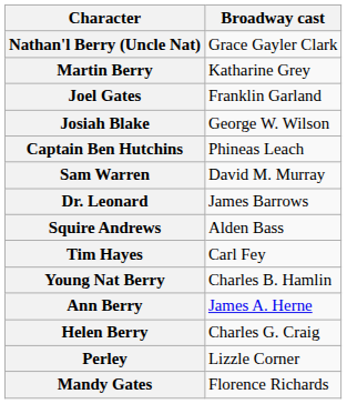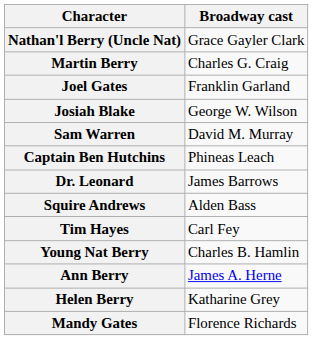 <table class="wikitable sortable plainrowheaders">
 <tr>
 <th scope="col">Character</th>
 <th scope="col">Broadway cast</th>
 </tr>
 <tr>
 <th scope="row">Nathan'l Berry (Uncle Nat)</th>
 <td>Grace Gayler Clark</td>
 </tr>
 <tr>
 <th scope="row">Martin Berry</th>
-<td>Katharine Grey</td>
+<td>Charles G. Craig</td>
 </tr>
 <tr>
 <th scope="row">Joel Gates</th>
 <td>Franklin Garland</td>
 </tr>
 <tr>
 <th scope="row">Josiah Blake</th>
 <td>George W. Wilson</td>
 </tr>
 <tr>
+<th scope="row">Sam Warren</th>
+<td>David M. Murray</td>
+</tr>
+<tr>
 <th scope="row">Captain Ben Hutchins</th>
 <td>Phineas Leach</td>
-</tr>
-<tr>
-<th scope="row">Sam Warren</th>
-<td>David M. Murray</td>
 </tr>
 <tr>
 <th scope="row">Dr. Leonard</th>
 <td>James Barrows</td>
 </tr>
 <tr>
 <th scope="row">Squire Andrews</th>
 <td>Alden Bass</td>
 </tr>
 <tr>
 <th scope="row">Tim Hayes</th>
 <td>Carl Fey</td>
 </tr>
 <tr>
 <th scope="row">Young Nat Berry</th>
 <td>Charles B. Hamlin</td>
 </tr>
 <tr>
 <th scope="row">Ann Berry</th>
 <td><a href='#'>James A. Herne</a></td>
 </tr>
 <tr>
 <th scope="row">Helen Berry</th>
-<td>Charles G. Craig</td>
-</tr>
-<tr>
-<th scope="row">Perley</th>
-<td>Lizzle Corner</td>
+<td>Katharine Grey</td>
 </tr>
 <tr>
 <th scope="row">Mandy Gates</th>
 <td>Florence Richards</td>
 </tr>
 </table>
